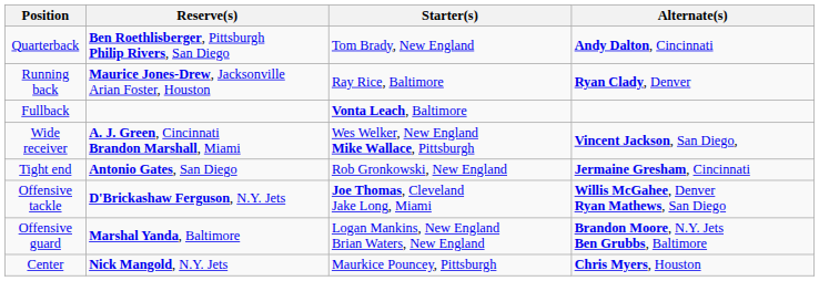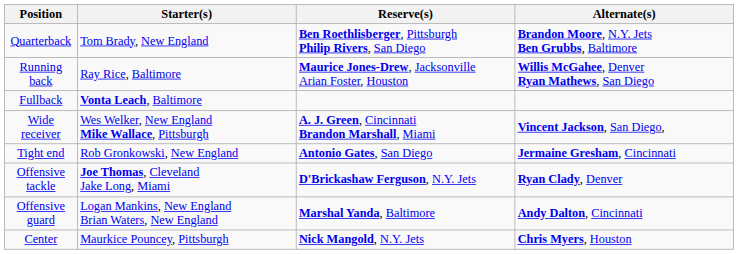 <table class="wikitable" width=75%>
 <tr>
 <th width=10%>Position</th>
+<th width=30%>Starter(s)</th>
 <th width=30%>Reserve(s)</th>
-<th width=30%>Starter(s)</th>
 <th width=30%>Alternate(s)</th>
 </tr>
 <tr>
 <td align=center><a href='#'>Quarterback</a></td>
+<td> <a href='#'>Tom Brady</a>, <a href='#'>New England</a></td>
 <td> <strong><a href='#'>Ben Roethlisberger</a></strong>, <a href='#'>Pittsburgh</a><br> <strong><a href='#'>Philip Rivers</a></strong>, <a href='#'>San Diego</a></td>
-<td> <a href='#'>Tom Brady</a>, <a href='#'>New England</a></td>
-<td> <strong><a href='#'>Andy Dalton</a></strong>, <a href='#'>Cincinnati</a><strong></strong></td>
+<td> <strong><a href='#'>Brandon Moore</a></strong>, <a href='#'>N.Y. Jets</a><strong></strong><br> <strong><a href='#'>Ben Grubbs</a></strong>, <a href='#'>Baltimore</a><strong></strong></td>
 </tr>
 <tr>
 <td align=center><a href='#'>Running back</a></td>
+<td> <a href='#'>Ray Rice</a>, <a href='#'>Baltimore</a><strong></strong></td>
 <td> <strong><a href='#'>Maurice Jones-Drew</a></strong>, <a href='#'>Jacksonville</a><br> <a href='#'>Arian Foster</a>, <a href='#'>Houston</a><strong></strong></td>
-<td> <a href='#'>Ray Rice</a>, <a href='#'>Baltimore</a><strong></strong></td>
-<td> <strong><a href='#'>Ryan Clady</a></strong>, <a href='#'>Denver</a><strong></strong></td>
+<td> <strong><a href='#'>Willis McGahee</a></strong>, <a href='#'>Denver</a><strong></strong><br> <strong><a href='#'>Ryan Mathews</a></strong>, <a href='#'>San Diego</a><strong></strong></td>
 </tr>
 <tr>
 <td align=center><a href='#'>Fullback</a></td>
+<td> <strong><a href='#'>Vonta Leach</a></strong>, <a href='#'>Baltimore</a></td>
 <td></td>
-<td> <strong><a href='#'>Vonta Leach</a></strong>, <a href='#'>Baltimore</a></td>
 <td></td>
 </tr>
 <tr>
 <td align=center><a href='#'>Wide receiver</a></td>
+<td> <a href='#'>Wes Welker</a>, <a href='#'>New England</a><br> <strong><a href='#'>Mike Wallace</a></strong>, <a href='#'>Pittsburgh</a></td>
 <td> <strong><a href='#'>A. J. Green</a></strong>, <a href='#'>Cincinnati</a><br> <strong><a href='#'>Brandon Marshall</a></strong>, <a href='#'>Miami</a></td>
-<td> <a href='#'>Wes Welker</a>, <a href='#'>New England</a><br> <strong><a href='#'>Mike Wallace</a></strong>, <a href='#'>Pittsburgh</a></td>
 <td> <strong><a href='#'>Vincent Jackson</a></strong>, <a href='#'>San Diego</a><strong></strong>, </td>
 </tr>
 <tr>
 <td align=center><a href='#'>Tight end</a></td>
+<td> <a href='#'>Rob Gronkowski</a>, <a href='#'>New England</a></td>
 <td> <strong><a href='#'>Antonio Gates</a></strong>, <a href='#'>San Diego</a></td>
-<td> <a href='#'>Rob Gronkowski</a>, <a href='#'>New England</a></td>
 <td> <strong><a href='#'>Jermaine Gresham</a></strong>, <a href='#'>Cincinnati</a><strong></strong></td>
 </tr>
 <tr>
 <td align=center><a href='#'>Offensive tackle</a></td>
+<td> <strong><a href='#'>Joe Thomas</a></strong>, <a href='#'>Cleveland</a><br> <a href='#'>Jake Long</a>, <a href='#'>Miami</a><strong></strong></td>
 <td> <strong><a href='#'>D'Brickashaw Ferguson</a></strong>, <a href='#'>N.Y. Jets</a></td>
-<td> <strong><a href='#'>Joe Thomas</a></strong>, <a href='#'>Cleveland</a><br> <a href='#'>Jake Long</a>, <a href='#'>Miami</a><strong></strong></td>
-<td> <strong><a href='#'>Willis McGahee</a></strong>, <a href='#'>Denver</a><strong></strong><br> <strong><a href='#'>Ryan Mathews</a></strong>, <a href='#'>San Diego</a><strong></strong></td>
+<td> <strong><a href='#'>Ryan Clady</a></strong>, <a href='#'>Denver</a><strong></strong></td>
 </tr>
 <tr>
 <td align=center><a href='#'>Offensive guard</a></td>
+<td> <a href='#'>Logan Mankins</a>, <a href='#'>New England</a><br> <a href='#'>Brian Waters</a>, <a href='#'>New England</a></td>
 <td> <strong><a href='#'>Marshal Yanda</a></strong>, <a href='#'>Baltimore</a></td>
-<td> <a href='#'>Logan Mankins</a>, <a href='#'>New England</a><br> <a href='#'>Brian Waters</a>, <a href='#'>New England</a></td>
-<td> <strong><a href='#'>Brandon Moore</a></strong>, <a href='#'>N.Y. Jets</a><strong></strong><br> <strong><a href='#'>Ben Grubbs</a></strong>, <a href='#'>Baltimore</a><strong></strong></td>
+<td> <strong><a href='#'>Andy Dalton</a></strong>, <a href='#'>Cincinnati</a><strong></strong></td>
 </tr>
 <tr>
 <td align=center><a href='#'>Center</a></td>
+<td> <a href='#'>Maurkice Pouncey</a>, <a href='#'>Pittsburgh</a><strong></strong></td>
 <td> <strong><a href='#'>Nick Mangold</a></strong>, <a href='#'>N.Y. Jets</a></td>
-<td> <a href='#'>Maurkice Pouncey</a>, <a href='#'>Pittsburgh</a><strong></strong></td>
 <td> <strong><a href='#'>Chris Myers</a></strong>, <a href='#'>Houston</a><strong></strong></td>
 </tr>
 </table>
